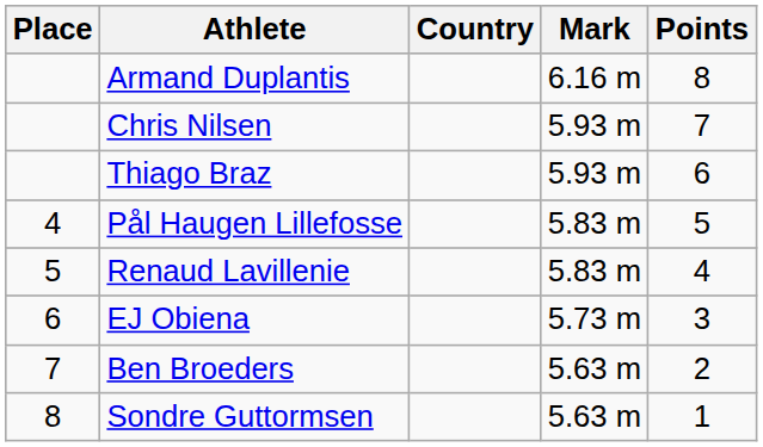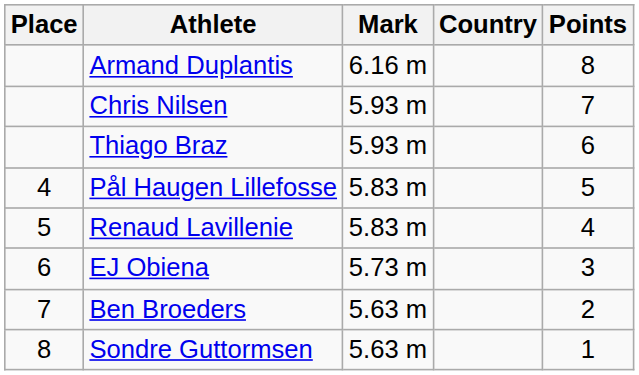 <table class="wikitable">
 <tr>
 <th>Place</th>
 <th>Athlete</th>
+<th>Mark</th>
 <th>Country</th>
-<th>Mark</th>
 <th>Points</th>
 </tr>
 <tr>
 <td align=center></td>
 <td><a href='#'>Armand Duplantis</a></td>
+<td>6.16 m</td>
 <td></td>
-<td>6.16 m</td>
 <td align=center>8</td>
 </tr>
 <tr>
 <td align=center></td>
 <td><a href='#'>Chris Nilsen</a></td>
+<td>5.93 m</td>
 <td></td>
-<td>5.93 m</td>
 <td align=center>7</td>
 </tr>
 <tr>
 <td align=center></td>
 <td><a href='#'>Thiago Braz</a></td>
+<td>5.93 m</td>
 <td></td>
-<td>5.93 m</td>
 <td align=center>6</td>
 </tr>
 <tr>
 <td align=center>4</td>
 <td><a href='#'>Pål Haugen Lillefosse</a></td>
+<td>5.83 m</td>
 <td></td>
-<td>5.83 m</td>
 <td align=center>5</td>
 </tr>
 <tr>
 <td align=center>5</td>
 <td><a href='#'>Renaud Lavillenie</a></td>
+<td>5.83 m</td>
 <td></td>
-<td>5.83 m</td>
 <td align=center>4</td>
 </tr>
 <tr>
 <td align=center>6</td>
 <td><a href='#'>EJ Obiena</a></td>
+<td>5.73 m</td>
 <td></td>
-<td>5.73 m</td>
 <td align=center>3</td>
 </tr>
 <tr>
 <td align=center>7</td>
 <td><a href='#'>Ben Broeders</a></td>
+<td>5.63 m</td>
 <td></td>
-<td>5.63 m</td>
 <td align=center>2</td>
 </tr>
 <tr>
 <td align=center>8</td>
 <td><a href='#'>Sondre Guttormsen</a></td>
+<td>5.63 m</td>
 <td></td>
-<td>5.63 m</td>
 <td align=center>1</td>
 </tr>
 </table>
